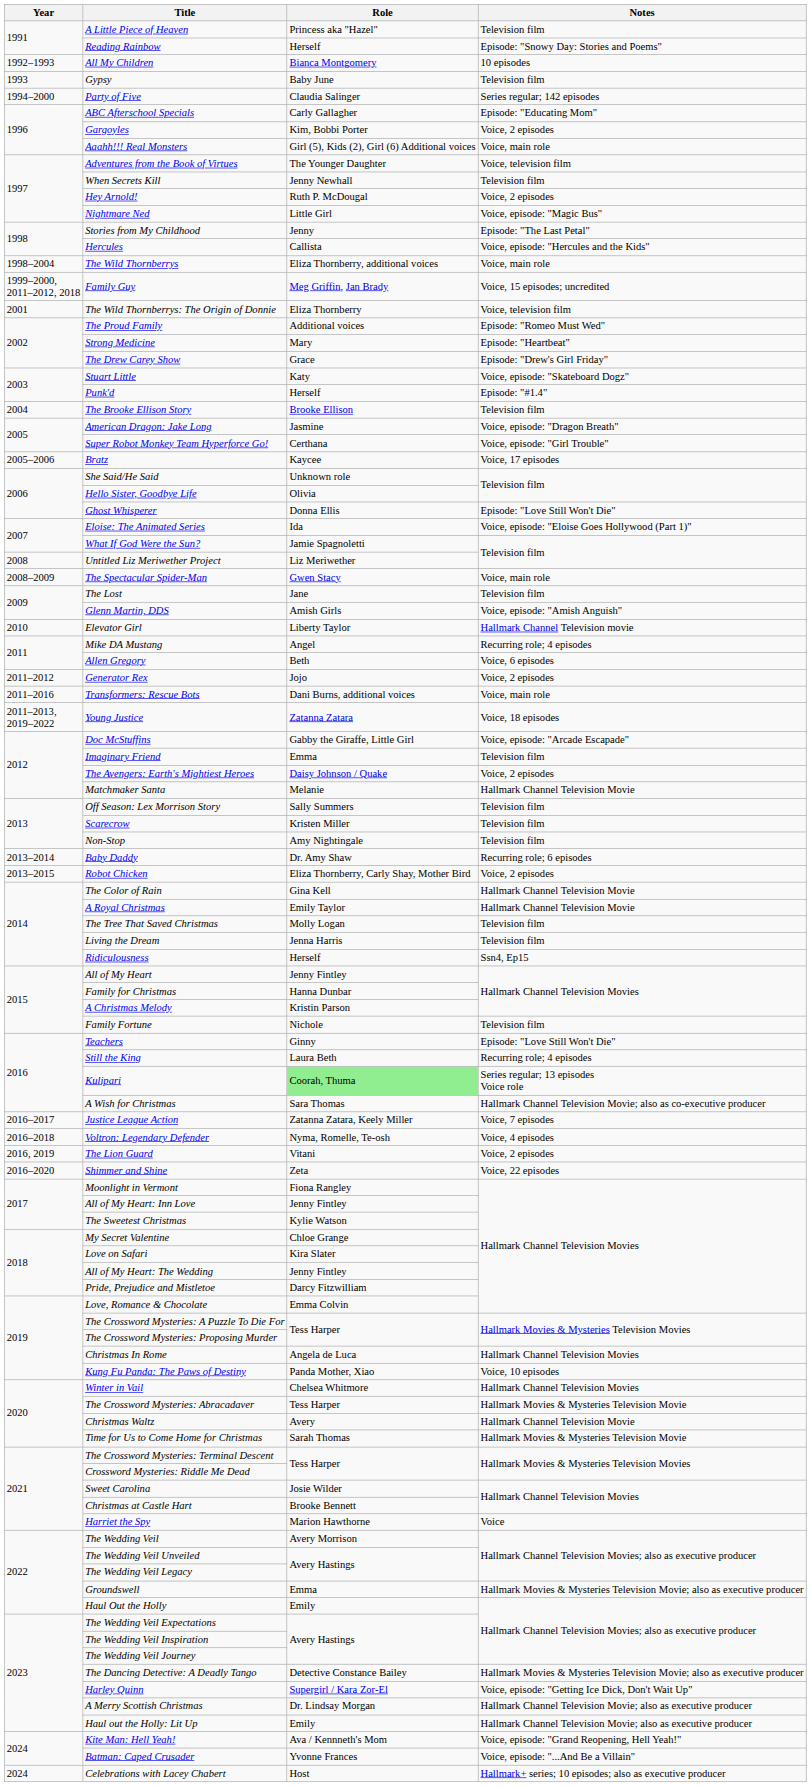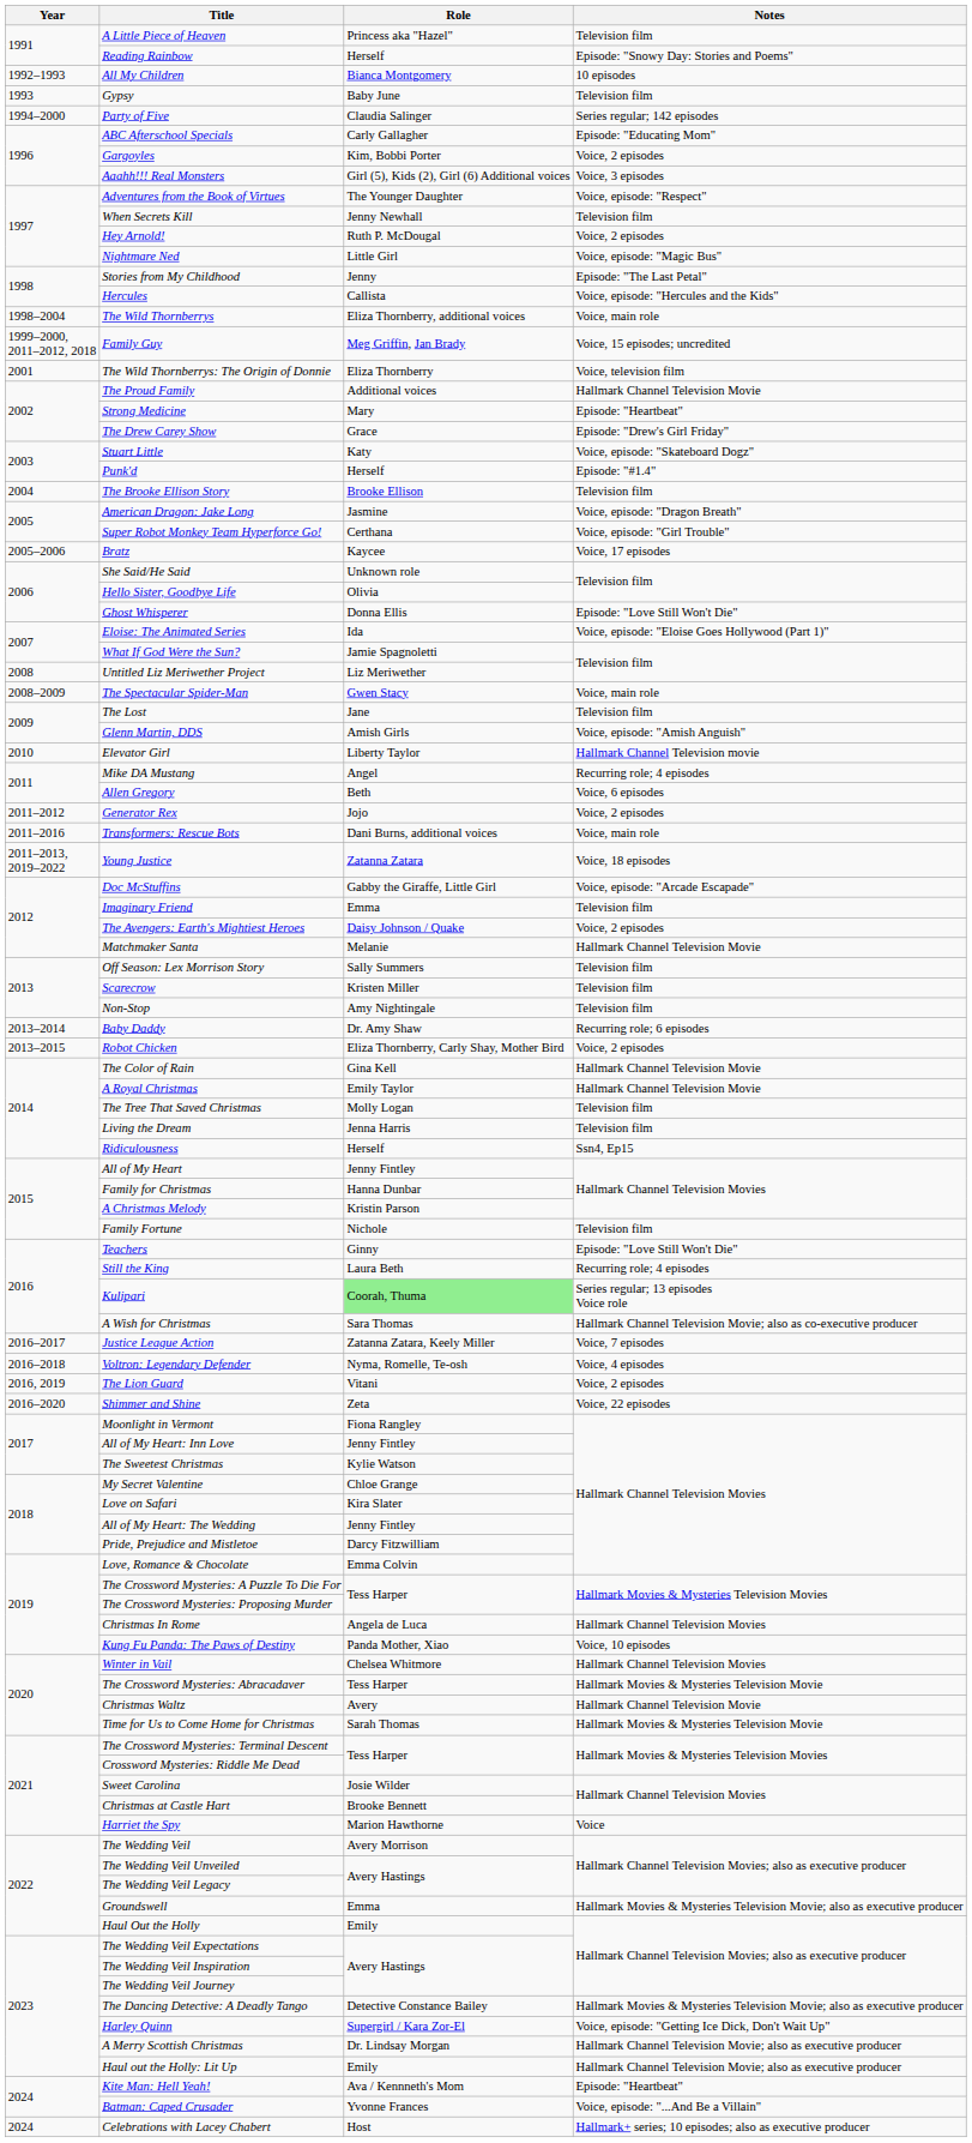 <table class="wikitable sortable">
 <tr>
 <th>Year</th>
 <th>Title</th>
 <th>Role</th>
 <th>Notes</th>
 </tr>
 <tr>
 <td rowspan="2">1991</td>
 <td><em><a href='#'>A Little Piece of Heaven</a></em></td>
 <td>Princess aka "Hazel"</td>
 <td>Television film</td>
 </tr>
 <tr>
 <td><em><a href='#'>Reading Rainbow</a></em></td>
 <td>Herself</td>
 <td>Episode: "Snowy Day: Stories and Poems"</td>
 </tr>
 <tr>
 <td>1992–1993</td>
 <td><em><a href='#'>All My Children</a></em></td>
 <td><a href='#'>Bianca Montgomery</a></td>
 <td>10 episodes</td>
 </tr>
 <tr>
 <td>1993</td>
 <td><em>Gypsy</em></td>
 <td>Baby June</td>
 <td>Television film</td>
 </tr>
 <tr>
 <td>1994–2000</td>
 <td><em><a href='#'>Party of Five</a></em></td>
 <td>Claudia Salinger</td>
 <td>Series regular; 142 episodes</td>
 </tr>
 <tr>
 <td rowspan="3">1996</td>
 <td><em><a href='#'>ABC Afterschool Specials</a></em></td>
 <td>Carly Gallagher</td>
 <td>Episode: "Educating Mom"</td>
 </tr>
 <tr>
 <td><em><a href='#'>Gargoyles</a></em></td>
 <td>Kim, Bobbi Porter</td>
 <td>Voice, 2 episodes</td>
 </tr>
 <tr>
 <td><em><a href='#'>Aaahh!!! Real Monsters</a></em></td>
 <td>Girl (5), Kids (2), Girl (6) Additional voices</td>
-<td>Voice, main role</td>
+<td>Voice, 3 episodes</td>
 </tr>
 <tr>
 <td rowspan="4">1997</td>
 <td><em><a href='#'>Adventures from the Book of Virtues</a></em></td>
 <td>The Younger Daughter</td>
-<td>Voice, television film</td>
+<td>Voice, episode: "Respect"</td>
 </tr>
 <tr>
 <td><em>When Secrets Kill</em></td>
 <td>Jenny Newhall</td>
 <td>Television film</td>
 </tr>
 <tr>
 <td><em><a href='#'>Hey Arnold!</a></em></td>
 <td>Ruth P. McDougal</td>
 <td>Voice, 2 episodes</td>
 </tr>
 <tr>
 <td><em><a href='#'>Nightmare Ned</a></em></td>
 <td>Little Girl</td>
 <td>Voice, episode: "Magic Bus"</td>
 </tr>
 <tr>
 <td rowspan="2">1998</td>
 <td><em>Stories from My Childhood</em></td>
 <td>Jenny</td>
 <td>Episode: "The Last Petal"</td>
 </tr>
 <tr>
 <td><em><a href='#'>Hercules</a></em></td>
 <td>Callista</td>
 <td>Voice, episode: "Hercules and the Kids"</td>
 </tr>
 <tr>
 <td>1998–2004</td>
 <td><em><a href='#'>The Wild Thornberrys</a></em></td>
 <td>Eliza Thornberry, additional voices</td>
 <td>Voice, main role</td>
 </tr>
 <tr>
 <td>1999–2000,<br>2011–2012, 2018</td>
 <td><em><a href='#'>Family Guy</a></em></td>
 <td><a href='#'>Meg Griffin</a>, <a href='#'>Jan Brady</a></td>
 <td>Voice, 15 episodes; uncredited</td>
 </tr>
 <tr>
 <td>2001</td>
 <td><em>The Wild Thornberrys: The Origin of Donnie</em></td>
 <td>Eliza Thornberry</td>
 <td>Voice, television film</td>
 </tr>
 <tr>
 <td rowspan="3">2002</td>
 <td><em><a href='#'>The Proud Family</a></em></td>
 <td>Additional voices</td>
-<td>Episode: "Romeo Must Wed"</td>
+<td>Hallmark Channel Television Movie</td>
 </tr>
 <tr>
 <td><em><a href='#'>Strong Medicine</a></em></td>
 <td>Mary</td>
 <td>Episode: "Heartbeat"</td>
 </tr>
 <tr>
 <td><em><a href='#'>The Drew Carey Show</a></em></td>
 <td>Grace</td>
 <td>Episode: "Drew's Girl Friday"</td>
 </tr>
 <tr>
 <td rowspan="2">2003</td>
 <td><em><a href='#'>Stuart Little</a></em></td>
 <td>Katy</td>
 <td>Voice, episode: "Skateboard Dogz"</td>
 </tr>
 <tr>
 <td><em><a href='#'>Punk'd</a></em></td>
 <td>Herself</td>
 <td>Episode: "#1.4"</td>
 </tr>
 <tr>
 <td>2004</td>
 <td><em><a href='#'>The Brooke Ellison Story</a></em></td>
 <td><a href='#'>Brooke Ellison</a></td>
 <td>Television film</td>
 </tr>
 <tr>
 <td rowspan="2">2005</td>
 <td><em><a href='#'>American Dragon: Jake Long</a></em></td>
 <td>Jasmine</td>
 <td>Voice, episode: "Dragon Breath"</td>
 </tr>
 <tr>
 <td><em><a href='#'>Super Robot Monkey Team Hyperforce Go!</a></em></td>
 <td>Certhana</td>
 <td>Voice, episode: "Girl Trouble"</td>
 </tr>
 <tr>
 <td>2005–2006</td>
 <td><em><a href='#'>Bratz</a></em></td>
 <td>Kaycee</td>
 <td>Voice, 17 episodes</td>
 </tr>
 <tr>
 <td rowspan="3">2006</td>
 <td><em>She Said/He Said</em></td>
 <td>Unknown role</td>
 <td rowspan="2">Television film</td>
 </tr>
 <tr>
 <td><em><a href='#'>Hello Sister, Goodbye Life</a></em></td>
 <td>Olivia</td>
 </tr>
 <tr>
 <td><em><a href='#'>Ghost Whisperer</a></em></td>
 <td>Donna Ellis</td>
 <td>Episode: "Love Still Won't Die"</td>
 </tr>
 <tr>
 <td rowspan="2">2007</td>
 <td><em><a href='#'>Eloise: The Animated Series</a></em></td>
 <td>Ida</td>
 <td>Voice, episode: "Eloise Goes Hollywood (Part 1)"</td>
 </tr>
 <tr>
 <td><em><a href='#'>What If God Were the Sun?</a></em></td>
 <td>Jamie Spagnoletti</td>
 <td rowspan="2">Television film</td>
 </tr>
 <tr>
 <td>2008</td>
 <td><em>Untitled Liz Meriwether Project</em></td>
 <td>Liz Meriwether</td>
 </tr>
 <tr>
 <td>2008–2009</td>
 <td><em><a href='#'>The Spectacular Spider-Man</a></em></td>
 <td><a href='#'>Gwen Stacy</a></td>
 <td>Voice, main role</td>
 </tr>
 <tr>
 <td rowspan="2">2009</td>
 <td><em>The Lost</em></td>
 <td>Jane</td>
 <td>Television film</td>
 </tr>
 <tr>
 <td><em><a href='#'>Glenn Martin, DDS</a></em></td>
 <td>Amish Girls</td>
 <td>Voice, episode: "Amish Anguish"</td>
 </tr>
 <tr>
 <td>2010</td>
 <td><em>Elevator Girl</em></td>
 <td>Liberty Taylor</td>
 <td rowspan=""1><a href='#'>Hallmark Channel</a> Television movie</td>
 </tr>
 <tr>
 <td rowspan="2">2011</td>
 <td><em>Mike DA Mustang</em></td>
 <td>Angel</td>
 <td>Recurring role; 4 episodes</td>
 </tr>
 <tr>
 <td><em><a href='#'>Allen Gregory</a></em></td>
 <td>Beth</td>
 <td>Voice, 6 episodes</td>
 </tr>
 <tr>
 <td>2011–2012</td>
 <td><em><a href='#'>Generator Rex</a></em></td>
 <td>Jojo</td>
 <td>Voice, 2 episodes</td>
 </tr>
 <tr>
 <td>2011–2016</td>
 <td><em><a href='#'>Transformers: Rescue Bots</a></em></td>
 <td>Dani Burns, additional voices</td>
 <td>Voice, main role</td>
 </tr>
 <tr>
 <td>2011–2013,<br>2019–2022</td>
 <td><em><a href='#'>Young Justice</a></em></td>
 <td><a href='#'>Zatanna Zatara</a></td>
 <td>Voice, 18 episodes</td>
 </tr>
 <tr>
 <td rowspan="4">2012</td>
 <td><em><a href='#'>Doc McStuffins</a></em></td>
 <td>Gabby the Giraffe, Little Girl</td>
 <td>Voice, episode: "Arcade Escapade"</td>
 </tr>
 <tr>
 <td><em><a href='#'>Imaginary Friend</a></em></td>
 <td>Emma</td>
 <td>Television film</td>
 </tr>
 <tr>
 <td><em><a href='#'>The Avengers: Earth's Mightiest Heroes</a></em></td>
 <td><a href='#'>Daisy Johnson / Quake</a></td>
 <td>Voice, 2 episodes</td>
 </tr>
 <tr>
 <td><em>Matchmaker Santa</em></td>
 <td>Melanie</td>
 <td>Hallmark Channel Television Movie</td>
 </tr>
 <tr>
 <td rowspan="3">2013</td>
 <td><em>Off Season: Lex Morrison Story</em></td>
 <td>Sally Summers</td>
 <td>Television film</td>
 </tr>
 <tr>
 <td><em><a href='#'>Scarecrow</a></em></td>
 <td>Kristen Miller</td>
 <td>Television film</td>
 </tr>
 <tr>
 <td><em>Non-Stop</em></td>
 <td>Amy Nightingale</td>
 <td>Television film</td>
 </tr>
 <tr>
 <td>2013–2014</td>
 <td><em><a href='#'>Baby Daddy</a></em></td>
 <td>Dr. Amy Shaw</td>
 <td>Recurring role; 6 episodes</td>
 </tr>
 <tr>
 <td>2013–2015</td>
 <td><em><a href='#'>Robot Chicken</a></em></td>
 <td>Eliza Thornberry, Carly Shay, Mother Bird</td>
 <td>Voice, 2 episodes</td>
 </tr>
 <tr>
 <td rowspan="5">2014</td>
 <td><em>The Color of Rain</em></td>
 <td>Gina Kell</td>
 <td>Hallmark Channel Television Movie</td>
 </tr>
 <tr>
 <td><em><a href='#'>A Royal Christmas</a></em></td>
 <td>Emily Taylor</td>
 <td>Hallmark Channel Television Movie</td>
 </tr>
 <tr>
 <td><em>The Tree That Saved Christmas</em></td>
 <td>Molly Logan</td>
 <td>Television film</td>
 </tr>
 <tr>
 <td><em>Living the Dream</em></td>
 <td>Jenna Harris</td>
 <td>Television film</td>
 </tr>
 <tr>
 <td><em><a href='#'>Ridiculousness</a></em></td>
 <td>Herself</td>
 <td>Ssn4, Ep15</td>
 </tr>
 <tr>
 <td rowspan="4">2015</td>
 <td><em>All of My Heart</em></td>
 <td>Jenny Fintley</td>
 <td rowspan="3">Hallmark Channel Television Movies</td>
 </tr>
 <tr>
 <td><em>Family for Christmas</em></td>
 <td>Hanna Dunbar</td>
 </tr>
 <tr>
 <td><em><a href='#'>A Christmas Melody</a></em></td>
 <td>Kristin Parson</td>
 </tr>
 <tr>
 <td><em>Family Fortune</em></td>
 <td>Nichole</td>
 <td>Television film</td>
 </tr>
 <tr>
 <td rowspan="4">2016</td>
 <td><em><a href='#'>Teachers</a></em></td>
 <td>Ginny</td>
 <td>Episode: "Love Still Won't Die"</td>
 </tr>
 <tr>
 <td><em><a href='#'>Still the King</a></em></td>
 <td>Laura Beth</td>
 <td>Recurring role; 4 episodes</td>
 </tr>
 <tr>
 <td><em><a href='#'>Kulipari</a></em></td>
 <td style="background: lightgreen;">Coorah, Thuma</td>
 <td>Series regular; 13 episodes<br>Voice role</td>
 </tr>
 <tr>
 <td><em>A Wish for Christmas</em></td>
 <td>Sara Thomas</td>
 <td>Hallmark Channel Television Movie; also as co-executive producer</td>
 </tr>
 <tr>
 <td>2016–2017</td>
 <td><em><a href='#'>Justice League Action</a></em></td>
 <td>Zatanna Zatara, Keely Miller</td>
 <td>Voice, 7 episodes</td>
 </tr>
 <tr>
 <td>2016–2018</td>
 <td><em><a href='#'>Voltron: Legendary Defender</a></em></td>
 <td>Nyma, Romelle, Te-osh</td>
 <td>Voice, 4 episodes</td>
 </tr>
 <tr>
 <td>2016, 2019</td>
 <td><em><a href='#'>The Lion Guard</a></em></td>
 <td>Vitani</td>
 <td>Voice, 2 episodes</td>
 </tr>
 <tr>
 <td>2016–2020</td>
 <td><em><a href='#'>Shimmer and Shine</a></em></td>
 <td>Zeta</td>
 <td>Voice, 22 episodes</td>
 </tr>
 <tr>
 <td rowspan="3">2017</td>
 <td><em>Moonlight in Vermont</em></td>
 <td>Fiona Rangley</td>
 <td rowspan="8">Hallmark Channel Television Movies</td>
 </tr>
 <tr>
 <td><em>All of My Heart: Inn Love</em></td>
 <td>Jenny Fintley</td>
 </tr>
 <tr>
 <td><em>The Sweetest Christmas</em></td>
 <td>Kylie Watson</td>
 </tr>
 <tr>
 <td rowspan="4">2018</td>
 <td><em>My Secret Valentine</em></td>
 <td>Chloe Grange</td>
 </tr>
 <tr>
 <td><em>Love on Safari</em></td>
 <td>Kira Slater</td>
 </tr>
 <tr>
 <td><em>All of My Heart: The Wedding</em></td>
 <td>Jenny Fintley</td>
 </tr>
 <tr>
 <td><em>Pride, Prejudice and Mistletoe</em></td>
 <td>Darcy Fitzwilliam</td>
 </tr>
 <tr>
 <td rowspan="5">2019</td>
 <td><em>Love, Romance & Chocolate</em></td>
 <td>Emma Colvin</td>
 </tr>
 <tr>
 <td><em>The Crossword Mysteries: A Puzzle To Die For</em></td>
 <td rowspan="2">Tess Harper</td>
 <td rowspan="2"><a href='#'>Hallmark Movies & Mysteries</a> Television Movies</td>
 </tr>
 <tr>
 <td><em>The Crossword Mysteries: Proposing Murder</em></td>
 </tr>
 <tr>
 <td><em>Christmas In Rome</em></td>
 <td>Angela de Luca</td>
 <td>Hallmark Channel Television Movies</td>
 </tr>
 <tr>
 <td><em><a href='#'>Kung Fu Panda: The Paws of Destiny</a></em></td>
 <td>Panda Mother, Xiao</td>
 <td>Voice, 10 episodes</td>
 </tr>
 <tr>
 <td rowspan="4">2020</td>
 <td><em><a href='#'>Winter in Vail</a></em></td>
 <td>Chelsea Whitmore</td>
 <td>Hallmark Channel Television Movies</td>
 </tr>
 <tr>
 <td><em>The Crossword Mysteries: Abracadaver</em></td>
 <td>Tess Harper</td>
 <td>Hallmark Movies & Mysteries Television Movie</td>
 </tr>
 <tr>
 <td><em>Christmas Waltz</em></td>
 <td>Avery</td>
 <td>Hallmark Channel Television Movie</td>
 </tr>
 <tr>
 <td><em>Time for Us to Come Home for Christmas</em></td>
 <td>Sarah Thomas</td>
 <td>Hallmark Movies & Mysteries Television Movie</td>
 </tr>
 <tr>
 <td rowspan="5">2021</td>
 <td><em>The Crossword Mysteries: Terminal Descent</em></td>
 <td rowspan=2>Tess Harper</td>
 <td rowspan=2>Hallmark Movies & Mysteries Television Movies</td>
 </tr>
 <tr>
 <td><em>Crossword Mysteries: Riddle Me Dead</em></td>
 </tr>
 <tr>
 <td><em>Sweet Carolina</em></td>
 <td>Josie Wilder</td>
 <td rowspan=2>Hallmark Channel Television Movies</td>
 </tr>
 <tr>
 <td><em>Christmas at Castle Hart</em></td>
 <td>Brooke Bennett</td>
 </tr>
 <tr>
 <td><em><a href='#'>Harriet the Spy</a></em></td>
 <td>Marion Hawthorne</td>
 <td>Voice</td>
 </tr>
 <tr>
 <td rowspan="5">2022</td>
 <td><em>The Wedding Veil</em></td>
 <td>Avery Morrison</td>
 <td rowspan="3">Hallmark Channel Television Movies; also as executive producer</td>
 </tr>
 <tr>
 <td><em>The Wedding Veil Unveiled</em></td>
 <td rowspan="2">Avery Hastings</td>
 </tr>
 <tr>
 <td><em>The Wedding Veil Legacy</em></td>
 </tr>
 <tr>
 <td><em>Groundswell</em></td>
 <td>Emma</td>
 <td>Hallmark Movies & Mysteries Television Movie; also as executive producer</td>
 </tr>
 <tr>
 <td><em>Haul Out the Holly</em></td>
 <td>Emily</td>
 <td rowspan=4>Hallmark Channel Television Movies; also as executive producer</td>
 </tr>
 <tr>
 <td rowspan="7">2023</td>
 <td><em>The Wedding Veil Expectations</em></td>
 <td rowspan="3">Avery Hastings</td>
 </tr>
 <tr>
 <td><em>The Wedding Veil Inspiration</em></td>
 </tr>
 <tr>
 <td><em>The Wedding Veil Journey</em></td>
 </tr>
 <tr>
 <td><em>The Dancing Detective: A Deadly Tango</em></td>
 <td>Detective Constance Bailey</td>
 <td>Hallmark Movies & Mysteries Television Movie; also as executive producer</td>
 </tr>
 <tr>
 <td><em><a href='#'>Harley Quinn</a></em></td>
 <td><a href='#'>Supergirl / Kara Zor-El</a></td>
 <td>Voice, episode: "Getting Ice Dick, Don't Wait Up"</td>
 </tr>
 <tr>
 <td><em>A Merry Scottish Christmas</em></td>
 <td>Dr. Lindsay Morgan</td>
 <td>Hallmark Channel Television Movie; also as executive producer</td>
 </tr>
 <tr>
 <td><em>Haul out the Holly: Lit Up</em></td>
 <td>Emily</td>
 <td>Hallmark Channel Television Movie; also as executive producer</td>
 </tr>
 <tr>
 <td rowspan="2">2024</td>
 <td><em><a href='#'>Kite Man: Hell Yeah!</a></em></td>
 <td>Ava / Kennneth's Mom</td>
-<td>Voice, episode: "Grand Reopening, Hell Yeah!"</td>
+<td>Episode: "Heartbeat"</td>
 </tr>
 <tr>
 <td><em><a href='#'>Batman: Caped Crusader</a></em></td>
 <td>Yvonne Frances</td>
 <td>Voice, episode: "...And Be a Villain"</td>
 </tr>
 <tr>
 <td>2024</td>
 <td><em>Celebrations with Lacey Chabert</em></td>
 <td>Host</td>
 <td><a href='#'>Hallmark+</a> series; 10 episodes; also as executive producer</td>
 </tr>
 </table>
